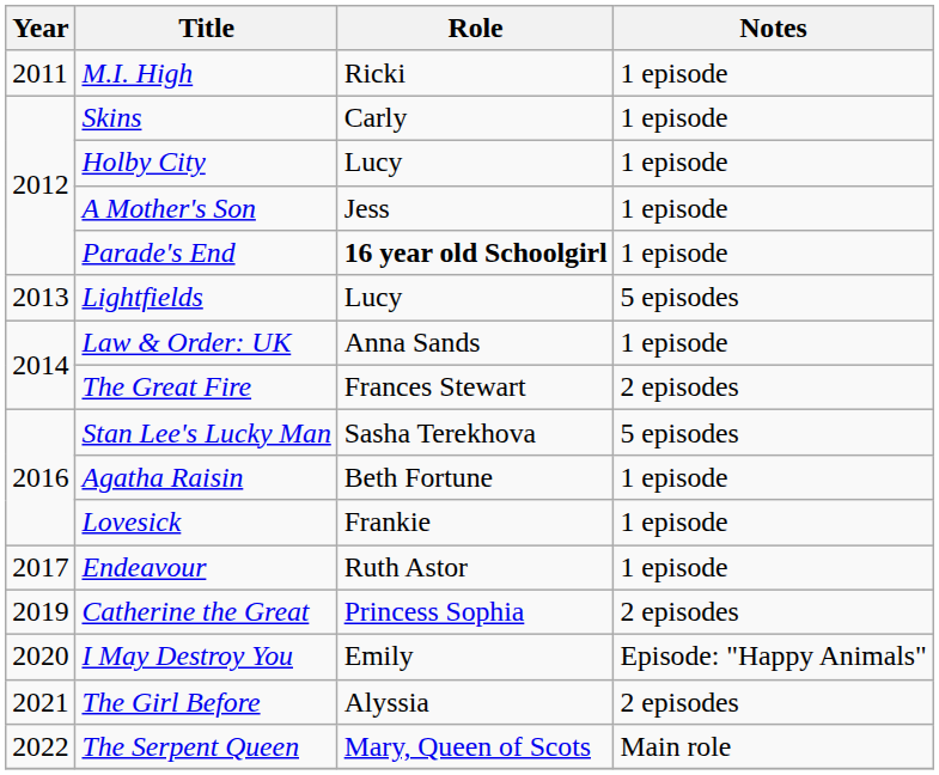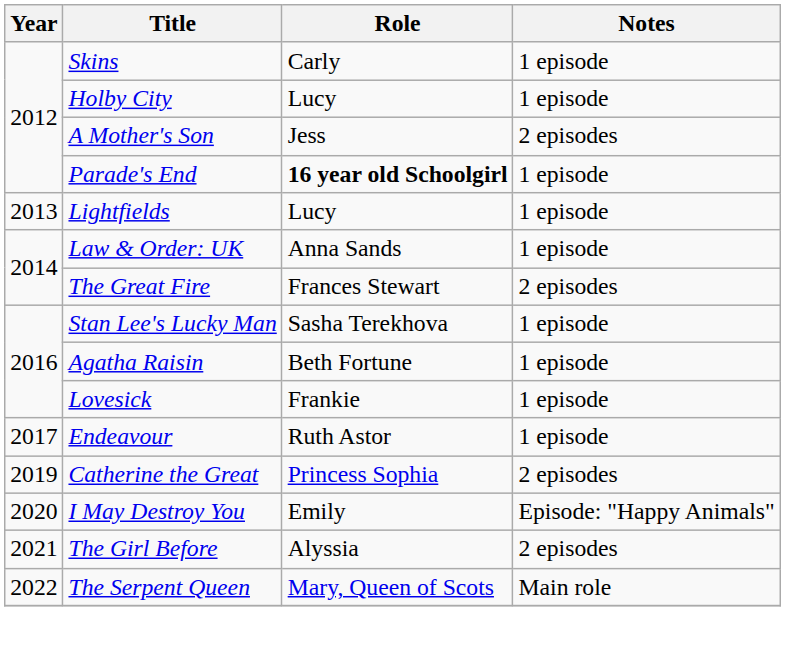 <table class="wikitable sortable">
 <tr>
 <th>Year</th>
 <th>Title</th>
 <th>Role</th>
 <th class="unsortable">Notes</th>
-</tr>
-<tr>
-<td>2011</td>
-<td><em><a href='#'>M.I. High</a></em></td>
-<td>Ricki</td>
-<td>1 episode</td>
 </tr>
 <tr>
 <td rowspan="4">2012</td>
 <td><em><a href='#'>Skins</a></em></td>
 <td>Carly</td>
 <td>1 episode</td>
 </tr>
 <tr>
 <td><em><a href='#'>Holby City</a></em></td>
 <td>Lucy</td>
 <td>1 episode</td>
 </tr>
 <tr>
 <td><em><a href='#'>A Mother's Son</a></em></td>
 <td>Jess</td>
-<td>1 episode</td>
+<td>2 episodes</td>
 </tr>
 <tr>
 <td><em><a href='#'>Parade's End</a></em></td>
 <td><strong>16 year old Schoolgirl</strong></td>
 <td>1 episode</td>
 </tr>
 <tr>
 <td>2013</td>
 <td><em><a href='#'>Lightfields</a></em></td>
 <td>Lucy</td>
-<td>5 episodes</td>
+<td>1 episode</td>
 </tr>
 <tr>
 <td rowspan="2">2014</td>
 <td><em><a href='#'>Law & Order: UK</a></em></td>
 <td>Anna Sands</td>
 <td>1 episode</td>
 </tr>
 <tr>
 <td><em><a href='#'>The Great Fire</a></em></td>
 <td>Frances Stewart</td>
 <td>2 episodes</td>
 </tr>
 <tr>
 <td rowspan="3">2016</td>
 <td><em><a href='#'>Stan Lee's Lucky Man</a></em></td>
 <td>Sasha Terekhova</td>
-<td>5 episodes</td>
+<td>1 episode</td>
 </tr>
 <tr>
 <td><em><a href='#'>Agatha Raisin</a></em></td>
 <td>Beth Fortune</td>
 <td>1 episode</td>
 </tr>
 <tr>
 <td><em><a href='#'>Lovesick</a></em></td>
 <td>Frankie</td>
 <td>1 episode</td>
 </tr>
 <tr>
 <td>2017</td>
 <td><em><a href='#'>Endeavour</a></em></td>
 <td>Ruth Astor</td>
 <td>1 episode</td>
 </tr>
 <tr>
 <td>2019</td>
 <td><em><a href='#'>Catherine the Great</a></em></td>
 <td><a href='#'>Princess Sophia</a></td>
 <td>2 episodes</td>
 </tr>
 <tr>
 <td>2020</td>
 <td><em><a href='#'>I May Destroy You</a></em></td>
 <td>Emily</td>
 <td>Episode: "Happy Animals"</td>
 </tr>
 <tr>
 <td>2021</td>
 <td><em><a href='#'>The Girl Before</a></em></td>
 <td>Alyssia</td>
 <td>2 episodes</td>
 </tr>
 <tr>
 <td>2022</td>
 <td><em><a href='#'>The Serpent Queen</a></em></td>
 <td><a href='#'>Mary, Queen of Scots</a></td>
 <td>Main role</td>
 </tr>
 <tr>
 </tr>
 </table>
